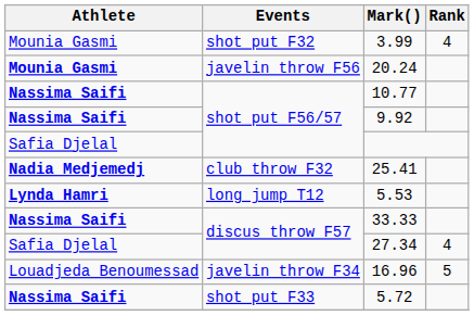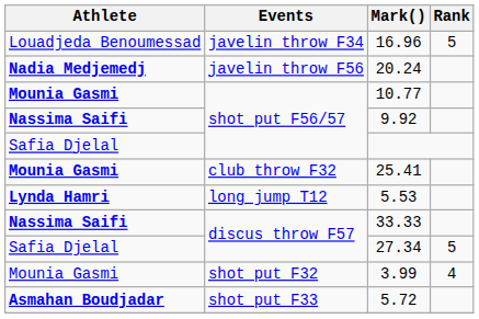 <table class=wikitable style="text-align: center; font-size:90%">
 <tr>
 <th>Athlete</th>
 <th>Events</th>
 <th>Mark()</th>
 <th>Rank</th>
 </tr>
 <tr>
-<td align=left><a href='#'>Mounia Gasmi</a></td>
-<td align=left><a href='#'>shot put F32</a></td>
-<td>3.99</td>
-<td>4</td>
+<td align=left><a href='#'>Louadjeda Benoumessad</a></td>
+<td align=left><a href='#'>javelin throw F34</a></td>
+<td>16.96</td>
+<td>5</td>
 </tr>
 <tr>
-<td align=left><strong><a href='#'>Mounia Gasmi</a></strong></td>
+<td align=left><strong><a href='#'>Nadia Medjemedj</a></strong></td>
 <td align=left><a href='#'>javelin throw F56</a></td>
 <td>20.24</td>
 <td></td>
 </tr>
 <tr>
-<td align=left><strong><a href='#'>Nassima Saifi</a></strong></td>
+<td align=left><strong><a href='#'>Mounia Gasmi</a></strong></td>
 <td align=left rowspan=3><a href='#'>shot put F56/57</a></td>
 <td>10.77</td>
 <td></td>
 </tr>
 <tr>
 <td align=left><strong><a href='#'>Nassima Saifi</a></strong></td>
 <td>9.92</td>
 <td></td>
 </tr>
 <tr>
 <td align=left><a href='#'>Safia Djelal</a></td>
 <td colspan=2></td>
 </tr>
 <tr>
-<td align=left><strong><a href='#'>Nadia Medjemedj</a></strong></td>
+<td align=left><strong><a href='#'>Mounia Gasmi</a></strong></td>
 <td align=left><a href='#'>club throw F32</a></td>
 <td>25.41 <strong></strong></td>
 <td></td>
 </tr>
 <tr>
 <td align=left><strong><a href='#'>Lynda Hamri</a></strong></td>
 <td align=left><a href='#'>long jump T12</a></td>
 <td>5.53 <strong></strong></td>
 <td></td>
 </tr>
 <tr>
 <td align=left><strong><a href='#'>Nassima Saifi</a></strong></td>
 <td align=left rowspan=2><a href='#'>discus throw F57</a></td>
 <td>33.33</td>
 <td></td>
 </tr>
 <tr>
 <td align=left><a href='#'>Safia Djelal</a></td>
 <td>27.34</td>
+<td>5</td>
+</tr>
+<tr>
+<td align=left><a href='#'>Mounia Gasmi</a></td>
+<td align=left><a href='#'>shot put F32</a></td>
+<td>3.99</td>
 <td>4</td>
 </tr>
 <tr>
-<td align=left><a href='#'>Louadjeda Benoumessad</a></td>
-<td align=left><a href='#'>javelin throw F34</a></td>
-<td>16.96</td>
-<td>5</td>
-</tr>
-<tr>
-<td align=left><strong><a href='#'>Nassima Saifi</a></strong></td>
+<td align=left><strong><a href='#'>Asmahan Boudjadar</a></strong></td>
 <td align=left><a href='#'>shot put F33</a></td>
 <td>5.72</td>
 <td></td>
 </tr>
 <tr>
 </tr>
 </table>
